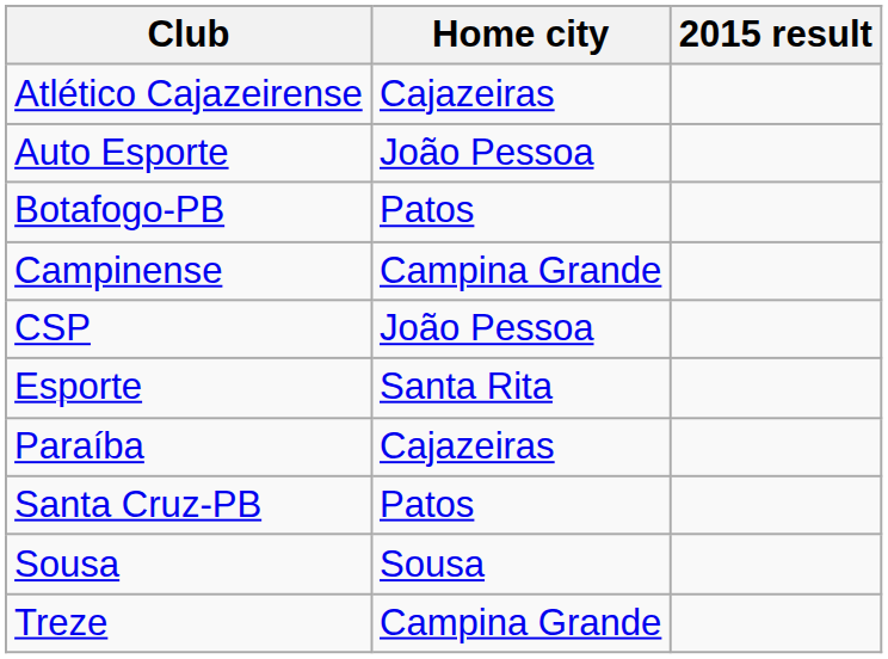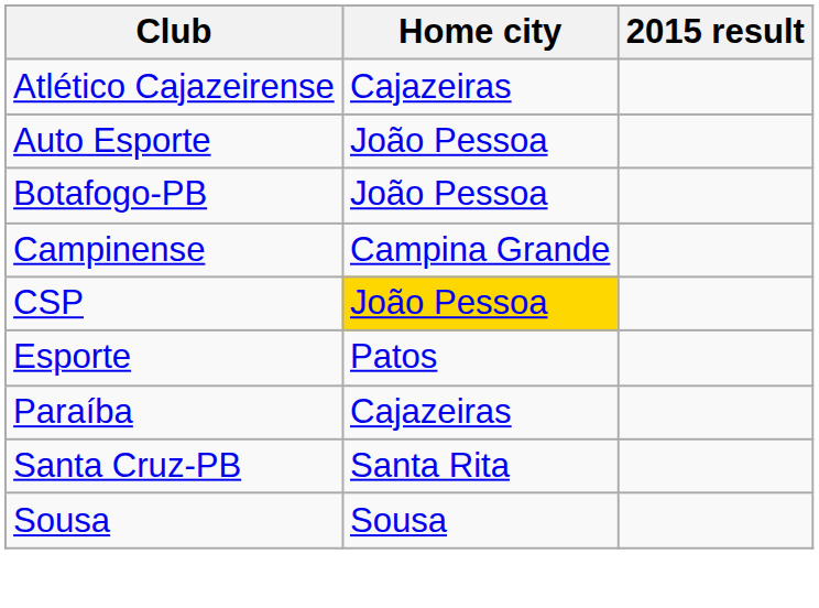 <table class="wikitable sortable">
 <tr>
 <th>Club</th>
 <th>Home city</th>
 <th>2015 result</th>
 </tr>
 <tr>
 <td><a href='#'>Atlético Cajazeirense</a></td>
 <td><a href='#'>Cajazeiras</a></td>
 <td></td>
 </tr>
 <tr>
 <td><a href='#'>Auto Esporte</a></td>
 <td><a href='#'>João Pessoa</a></td>
 <td></td>
 </tr>
 <tr>
 <td><a href='#'>Botafogo-PB</a></td>
-<td><a href='#'>Patos</a></td>
+<td><a href='#'>João Pessoa</a></td>
 <td></td>
 </tr>
 <tr>
 <td><a href='#'>Campinense</a></td>
 <td><a href='#'>Campina Grande</a></td>
 <td></td>
 </tr>
 <tr>
 <td><a href='#'>CSP</a></td>
-<td><a href='#'>João Pessoa</a></td>
+<td style="background: gold;"><a href='#'>João Pessoa</a></td>
 <td></td>
 </tr>
 <tr>
 <td><a href='#'>Esporte</a></td>
-<td><a href='#'>Santa Rita</a></td>
+<td><a href='#'>Patos</a></td>
 <td></td>
 </tr>
 <tr>
 <td><a href='#'>Paraíba</a></td>
 <td><a href='#'>Cajazeiras</a></td>
 <td></td>
 </tr>
 <tr>
 <td><a href='#'>Santa Cruz-PB</a></td>
-<td><a href='#'>Patos</a></td>
+<td><a href='#'>Santa Rita</a></td>
 <td></td>
 </tr>
 <tr>
 <td><a href='#'>Sousa</a></td>
 <td><a href='#'>Sousa</a></td>
 <td></td>
 </tr>
-<tr>
-<td><a href='#'>Treze</a></td>
-<td><a href='#'>Campina Grande</a></td>
-<td></td>
-</tr>
 </table>
